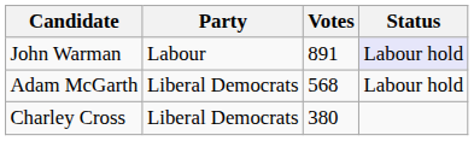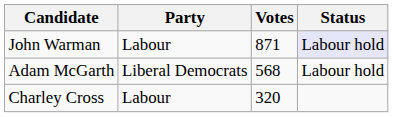 <table class="wikitable sortable">
 <tr>
 <th>Candidate</th>
 <th>Party</th>
 <th>Votes</th>
 <th>Status</th>
 </tr>
 <tr>
 <td>John Warman</td>
 <td>Labour</td>
-<td>891</td>
+<td>871</td>
 <td style="background: lavender;">Labour hold</td>
 </tr>
 <tr>
 <td>Adam McGarth</td>
 <td>Liberal Democrats</td>
 <td>568</td>
 <td>Labour hold</td>
 </tr>
 <tr>
 <td>Charley Cross</td>
-<td>Liberal Democrats</td>
-<td>380</td>
+<td>Labour</td>
+<td>320</td>
 <td></td>
 </tr>
 </table>
